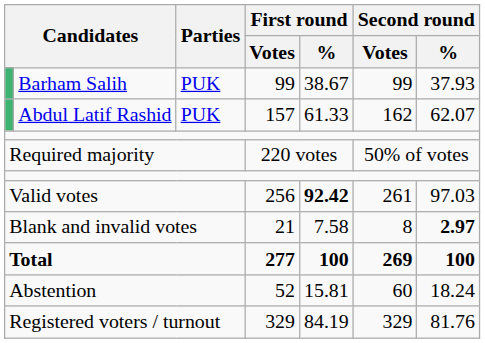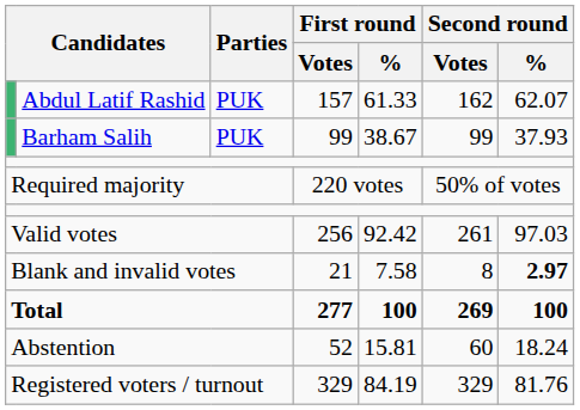 <table class="wikitable centre" style=text-align:right>
 <tr>
 <th rowspan=2 colspan=2 scope=col>Candidates</th>
 <th rowspan=2 scope=col>Parties</th>
 <th colspan=2 scope=col>First round</th>
 <th colspan=2 scope=col>Second round</th>
 </tr>
 <tr>
 <th scope=col>Votes</th>
 <th scope=col>%</th>
 <th scope=col>Votes</th>
 <th scope=col>%</th>
 </tr>
 <tr>
 <td bgcolor=#3CB371></td>
+<td align=left><a href='#'>Abdul Latif Rashid</a></td>
+<td align=left><a href='#'>PUK</a></td>
+<td>157</td>
+<td>61.33</td>
+<td>162</td>
+<td>62.07</td>
+</tr>
+<tr>
+<td bgcolor=#3CB371></td>
 <td align=left><a href='#'>Barham Salih</a></td>
 <td align=left><a href='#'>PUK</a></td>
 <td>99</td>
 <td>38.67</td>
 <td>99</td>
 <td>37.93</td>
-</tr>
-<tr>
-<td bgcolor=#3CB371></td>
-<td align=left><a href='#'>Abdul Latif Rashid</a></td>
-<td align=left><a href='#'>PUK</a></td>
-<td>157</td>
-<td>61.33</td>
-<td>162</td>
-<td>62.07</td>
 </tr>
 <tr>
 <td colspan=7></td>
 </tr>
 <tr>
 <td align=left colspan=3>Required majority</td>
 <td colspan=2 align=center>220 votes</td>
 <td colspan=2 align=center>50% of votes</td>
 </tr>
 <tr>
 <td colspan=7></td>
 </tr>
 <tr>
 <td align=left colspan=3>Valid votes</td>
 <td>256</td>
-<td><strong>92.42</strong></td>
+<td>92.42</td>
 <td>261</td>
 <td>97.03</td>
 </tr>
 <tr>
 <td align=left colspan=3>Blank and invalid votes</td>
 <td>21</td>
 <td>7.58</td>
 <td>8</td>
 <td><strong>2.97</strong></td>
 </tr>
 <tr style="font-weight:bold;">
 <td align=left colspan=3>Total</td>
 <td>277</td>
 <td>100</td>
 <td>269</td>
 <td>100</td>
 </tr>
 <tr>
 <td align=left colspan=3>Abstention</td>
 <td>52</td>
 <td>15.81</td>
 <td>60</td>
 <td>18.24</td>
 </tr>
 <tr>
 <td align=left colspan=3>Registered voters / turnout</td>
 <td>329</td>
 <td>84.19</td>
 <td>329</td>
 <td>81.76</td>
 </tr>
 </table>
